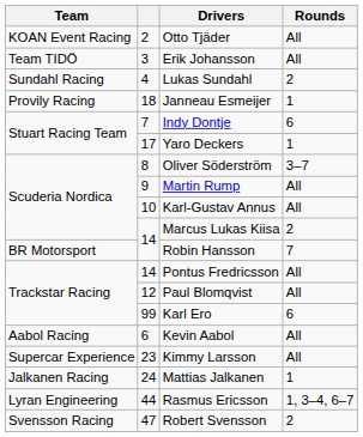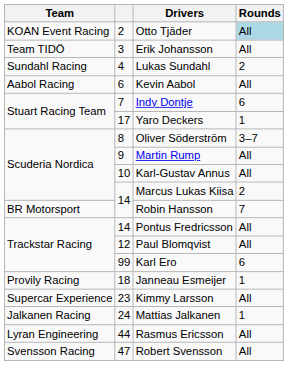 <table class="wikitable" style="font-size: 85%;">
 <tr>
 <th>Team</th>
 <th></th>
 <th>Drivers</th>
 <th>Rounds</th>
 </tr>
 <tr>
 <td>KOAN Event Racing</td>
 <td>2</td>
 <td> Otto Tjäder</td>
-<td>All</td>
+<td style="background: lightblue;">All</td>
 </tr>
 <tr>
 <td>Team TIDÖ</td>
 <td>3</td>
 <td> Erik Johansson</td>
 <td>All</td>
 </tr>
 <tr>
 <td>Sundahl Racing</td>
 <td>4</td>
 <td> Lukas Sundahl</td>
 <td>2</td>
 </tr>
 <tr>
-<td>Provily Racing</td>
-<td>18</td>
-<td> Janneau Esmeijer</td>
-<td>1</td>
+<td>Aabol Racing</td>
+<td>6</td>
+<td> Kevin Aabol</td>
+<td>All</td>
 </tr>
 <tr>
 <td rowspan=2>Stuart Racing Team</td>
 <td>7</td>
 <td> <a href='#'>Indy Dontje</a></td>
 <td>6</td>
 </tr>
 <tr>
 <td>17</td>
 <td> Yaro Deckers</td>
 <td>1</td>
 </tr>
 <tr>
 <td rowspan=4>Scuderia Nordica</td>
 <td>8</td>
 <td> Oliver Söderström</td>
 <td>3–7</td>
 </tr>
 <tr>
 <td>9</td>
 <td> <a href='#'>Martin Rump</a></td>
 <td>All</td>
 </tr>
 <tr>
 <td>10</td>
 <td> Karl-Gustav Annus</td>
 <td>All</td>
 </tr>
 <tr>
 <td rowspan=2>14</td>
 <td> Marcus Lukas Kiisa</td>
 <td>2</td>
 </tr>
 <tr>
 <td>BR Motorsport</td>
 <td> Robin Hansson</td>
 <td>7</td>
 </tr>
 <tr>
 <td rowspan=3>Trackstar Racing</td>
 <td>14</td>
 <td> Pontus Fredricsson</td>
 <td>All</td>
 </tr>
 <tr>
 <td>12</td>
 <td>  Paul Blomqvist</td>
 <td>All</td>
 </tr>
 <tr>
 <td>99</td>
 <td> Karl Ero</td>
 <td>6</td>
 </tr>
 <tr>
-<td>Aabol Racing</td>
-<td>6</td>
-<td> Kevin Aabol</td>
-<td>All</td>
+<td>Provily Racing</td>
+<td>18</td>
+<td> Janneau Esmeijer</td>
+<td>1</td>
 </tr>
 <tr>
 <td>Supercar Experience</td>
 <td>23</td>
 <td> Kimmy Larsson</td>
 <td>All</td>
 </tr>
 <tr>
 <td>Jalkanen Racing</td>
 <td>24</td>
 <td> Mattias Jalkanen</td>
 <td>1</td>
 </tr>
 <tr>
 <td>Lyran Engineering</td>
 <td>44</td>
 <td> Rasmus Ericsson</td>
-<td>1, 3–4, 6–7</td>
+<td>All</td>
 </tr>
 <tr>
 <td>Svensson Racing</td>
 <td>47</td>
 <td> Robert Svensson</td>
-<td>2</td>
+<td>All</td>
 </tr>
 </table>
